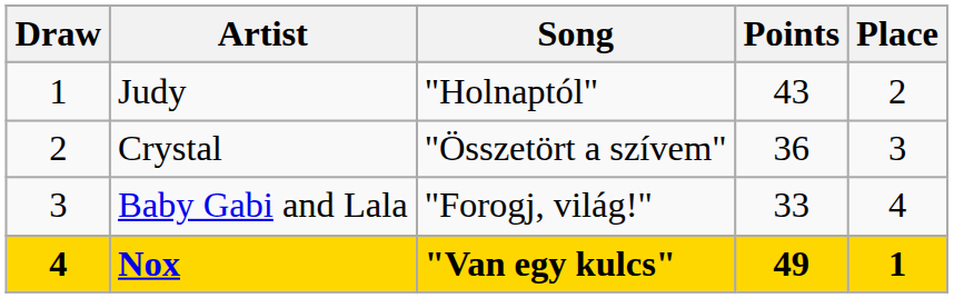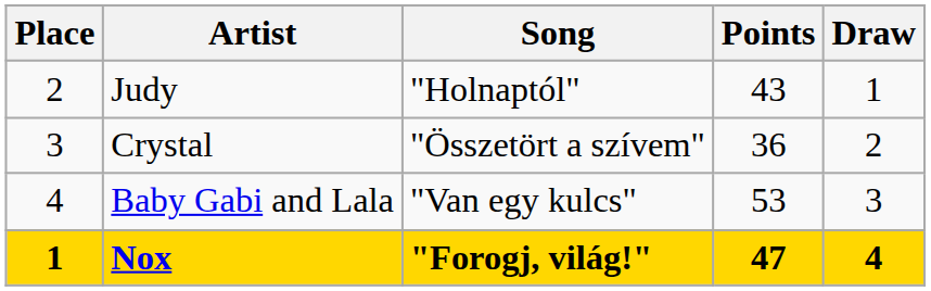 <table class="sortable wikitable" style="margin: 1em auto 1em auto; text-align:center">
 <tr>
-<th>Draw</th>
+<th>Place</th>
 <th>Artist</th>
 <th>Song</th>
 <th>Points</th>
-<th>Place</th>
+<th>Draw</th>
 </tr>
 <tr>
-<td>1</td>
+<td>2</td>
 <td align="left">Judy</td>
 <td align="left">"Holnaptól"</td>
 <td>43</td>
+<td>1</td>
+</tr>
+<tr>
+<td>3</td>
+<td align="left">Crystal</td>
+<td align="left">"Összetört a szívem"</td>
+<td>36</td>
 <td>2</td>
 </tr>
 <tr>
-<td>2</td>
-<td align="left">Crystal</td>
-<td align="left">"Összetört a szívem"</td>
-<td>36</td>
+<td>4</td>
+<td align="left"><a href='#'>Baby Gabi</a> and Lala</td>
+<td align="left">"Van egy kulcs"</td>
+<td>53</td>
 <td>3</td>
 </tr>
-<tr>
-<td>3</td>
-<td align="left"><a href='#'>Baby Gabi</a> and Lala</td>
+<tr style="font-weight:bold; background:gold;">
+<td>1</td>
+<td align="left"><a href='#'>Nox</a></td>
 <td align="left">"Forogj, világ!"</td>
-<td>33</td>
+<td>47</td>
 <td>4</td>
 </tr>
-<tr style="font-weight:bold; background:gold;">
-<td>4</td>
-<td align="left"><a href='#'>Nox</a></td>
-<td align="left">"Van egy kulcs"</td>
-<td>49</td>
-<td>1</td>
-</tr>
 </table>
